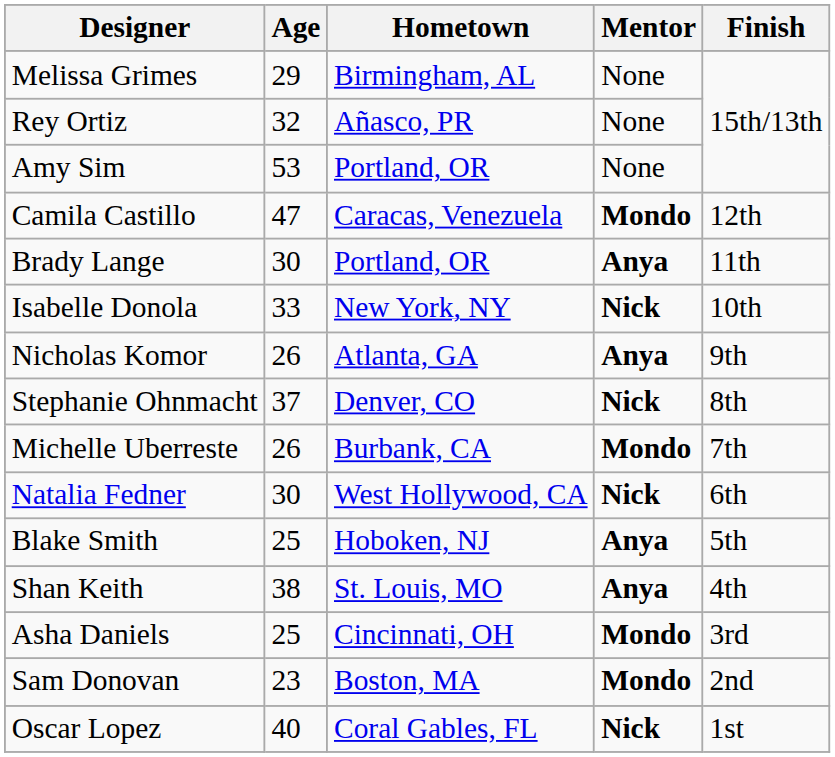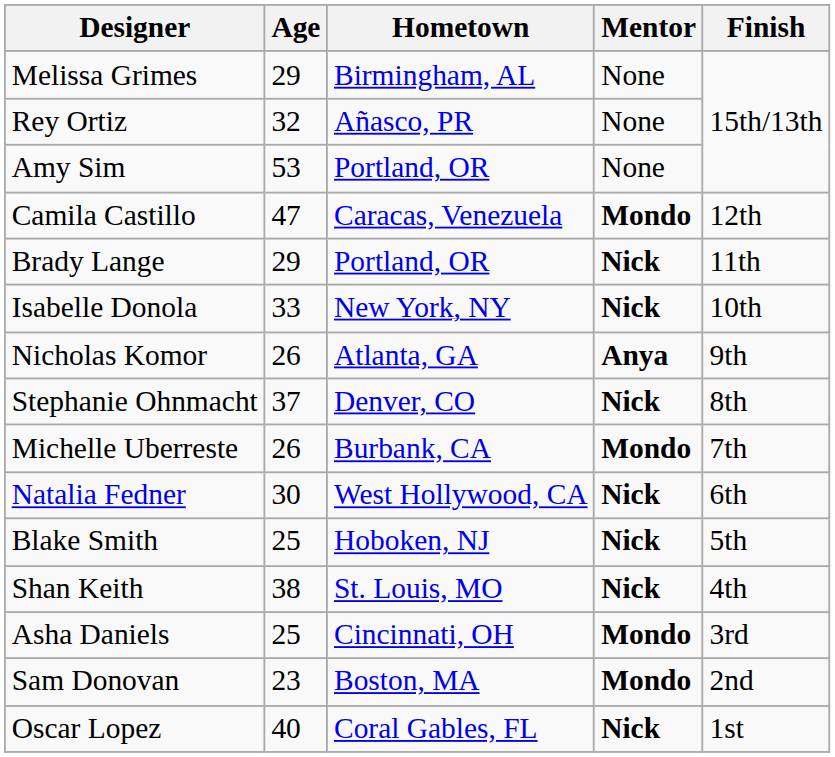 <table class="wikitable">
 <tr>
 <th>Designer</th>
 <th>Age</th>
 <th>Hometown</th>
 <th>Mentor</th>
 <th>Finish</th>
 </tr>
 <tr>
 <td>Melissa Grimes</td>
 <td>29</td>
 <td><a href='#'>Birmingham, AL</a></td>
 <td>None</td>
 <td rowspan="3">15th/13th</td>
 </tr>
 <tr>
 <td>Rey Ortiz</td>
 <td>32</td>
 <td><a href='#'>Añasco, PR</a></td>
 <td>None</td>
 </tr>
 <tr>
 <td>Amy Sim</td>
 <td>53</td>
 <td><a href='#'>Portland, OR</a></td>
 <td>None</td>
 </tr>
 <tr>
 <td>Camila Castillo</td>
 <td>47</td>
 <td><a href='#'>Caracas, Venezuela</a></td>
 <td><span><strong>Mondo</strong></span></td>
 <td>12th</td>
 </tr>
 <tr>
 <td>Brady Lange</td>
-<td>30</td>
+<td>29</td>
 <td><a href='#'>Portland, OR</a></td>
-<td><span><strong>Anya</strong></span></td>
+<td><span><strong>Nick</strong></span></td>
 <td>11th</td>
 </tr>
 <tr>
 <td>Isabelle Donola</td>
 <td>33</td>
 <td><a href='#'>New York, NY</a></td>
 <td><span><strong>Nick</strong></span></td>
 <td>10th</td>
 </tr>
 <tr>
 <td>Nicholas Komor</td>
 <td>26</td>
 <td><a href='#'>Atlanta, GA</a></td>
 <td><span><strong>Anya</strong></span></td>
 <td>9th</td>
 </tr>
 <tr>
 <td>Stephanie Ohnmacht</td>
 <td>37</td>
 <td><a href='#'>Denver, CO</a></td>
 <td><span><strong>Nick</strong></span></td>
 <td>8th</td>
 </tr>
 <tr>
 <td>Michelle Uberreste</td>
 <td>26</td>
 <td><a href='#'>Burbank, CA</a></td>
 <td><span><strong>Mondo</strong></span></td>
 <td>7th</td>
 </tr>
 <tr>
 <td><a href='#'>Natalia Fedner</a></td>
 <td>30</td>
 <td><a href='#'>West Hollywood, CA</a></td>
 <td><span><strong>Nick</strong></span></td>
 <td>6th</td>
 </tr>
 <tr>
 <td>Blake Smith</td>
 <td>25</td>
 <td><a href='#'>Hoboken, NJ</a></td>
-<td><span><strong>Anya</strong></span></td>
+<td><span><strong>Nick</strong></span></td>
 <td>5th</td>
 </tr>
 <tr>
 <td>Shan Keith</td>
 <td>38</td>
 <td><a href='#'>St. Louis, MO</a></td>
-<td><span><strong>Anya</strong></span></td>
+<td><span><strong>Nick</strong></span></td>
 <td>4th</td>
 </tr>
 <tr>
 <td>Asha Daniels</td>
 <td>25</td>
 <td><a href='#'>Cincinnati, OH</a></td>
 <td><span><strong>Mondo</strong></span></td>
 <td>3rd</td>
 </tr>
 <tr>
 <td>Sam Donovan</td>
 <td>23</td>
 <td><a href='#'>Boston, MA</a></td>
 <td><span><strong>Mondo</strong></span></td>
 <td>2nd</td>
 </tr>
 <tr>
 <td>Oscar Lopez</td>
 <td>40</td>
 <td><a href='#'>Coral Gables, FL</a></td>
 <td><span><strong>Nick</strong></span></td>
 <td>1st</td>
 </tr>
 </table>
